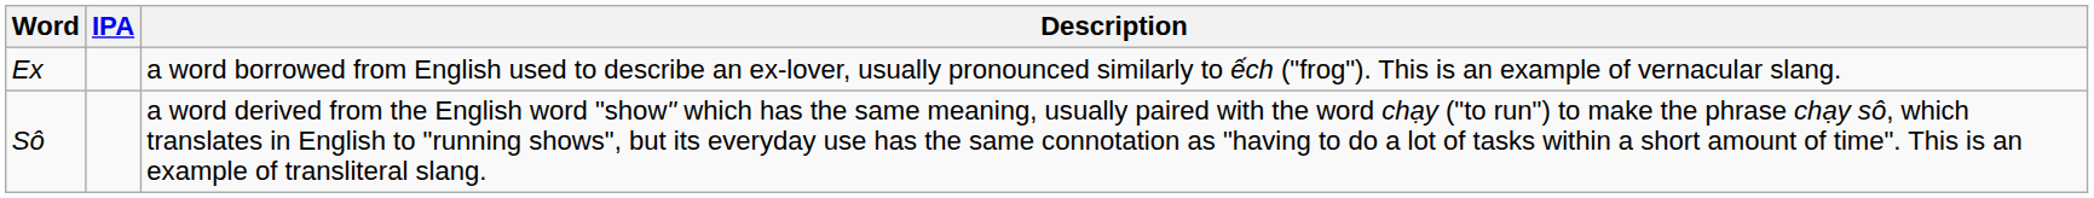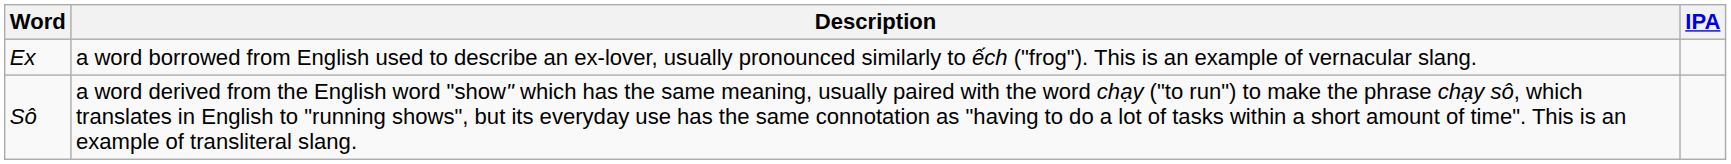 <table class="wikitable">
 <tr>
 <th>Word</th>
+<th>Description</th>
 <th><a href='#'>IPA</a></th>
-<th>Description</th>
 </tr>
 <tr>
 <td><em>Ex</em></td>
+<td>a word borrowed from English used to describe an ex-lover, usually pronounced similarly to <em>ếch</em> ("frog"). This is an example of vernacular slang.</td>
 <td></td>
-<td>a word borrowed from English used to describe an ex-lover, usually pronounced similarly to <em>ếch</em> ("frog"). This is an example of vernacular slang.</td>
 </tr>
 <tr>
 <td><em>Sô</em></td>
+<td>a word derived from the English word "show<em>"</em> which has the same meaning, usually paired with the word <em>chạy</em> ("to run") to make the phrase <em>chạy sô</em>, which translates in English to "running shows", but its everyday use has the same connotation as "having to do a lot of tasks within a short amount of time". This is an example of transliteral slang.</td>
 <td></td>
-<td>a word derived from the English word "show<em>"</em> which has the same meaning, usually paired with the word <em>chạy</em> ("to run") to make the phrase <em>chạy sô</em>, which translates in English to "running shows", but its everyday use has the same connotation as "having to do a lot of tasks within a short amount of time". This is an example of transliteral slang.</td>
 </tr>
 </table>
